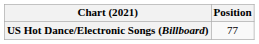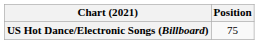 <table class="wikitable plainrowheaders" style="text-align:center">
 <tr>
 <th scope="col">Chart (2021)</th>
 <th scope="col">Position</th>
 </tr>
 <tr>
 <th scope="row">US Hot Dance/Electronic Songs (<em>Billboard</em>)</th>
-<td>77</td>
+<td>75</td>
 </tr>
 </table>
